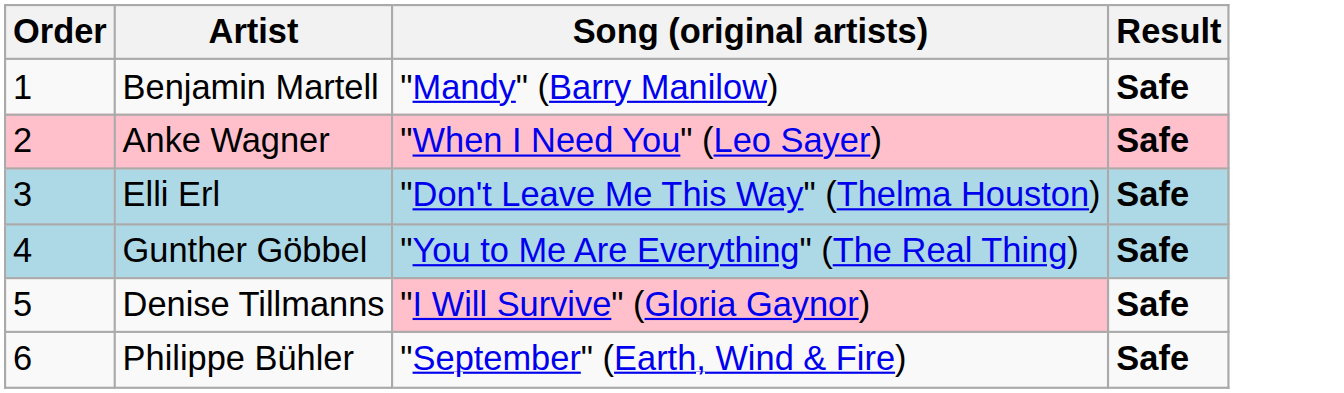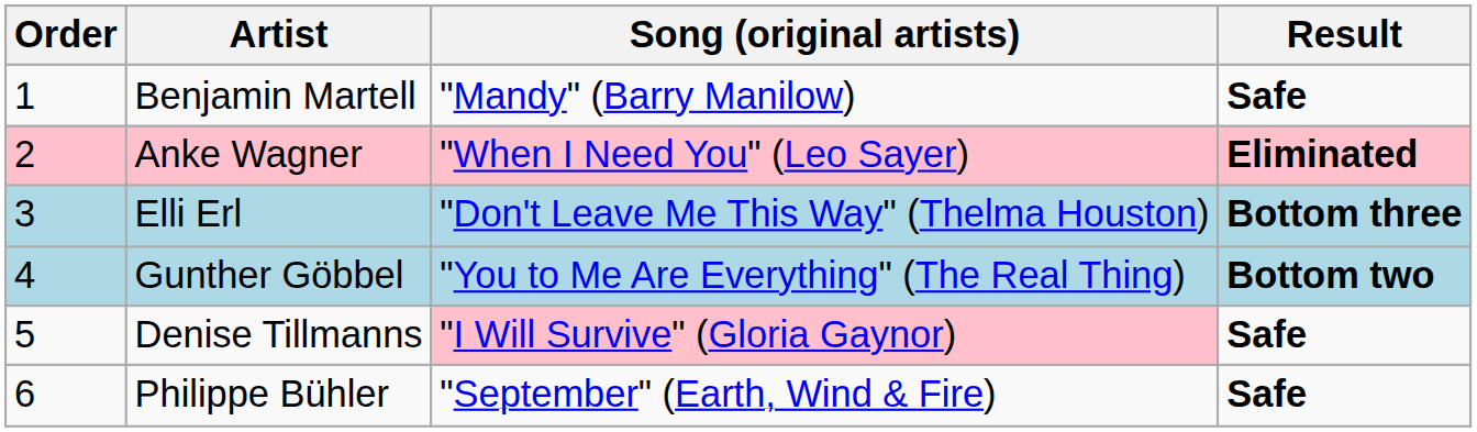 <table class=wikitable>
 <tr>
 <th>Order</th>
 <th>Artist</th>
 <th>Song (original artists)</th>
 <th>Result</th>
 </tr>
 <tr>
 <td>1</td>
 <td>Benjamin Martell</td>
 <td>"<a href='#'>Mandy</a>" (<a href='#'>Barry Manilow</a>)</td>
 <td><strong>Safe</strong></td>
 </tr>
 <tr style="background:pink;">
 <td>2</td>
 <td>Anke Wagner</td>
 <td>"<a href='#'>When I Need You</a>" (<a href='#'>Leo Sayer</a>)</td>
-<td><strong>Safe</strong></td>
+<td><strong>Eliminated</strong></td>
 </tr>
 <tr style="background:lightblue;">
 <td>3</td>
 <td>Elli Erl</td>
 <td>"<a href='#'>Don't Leave Me This Way</a>" (<a href='#'>Thelma Houston</a>)</td>
-<td><strong>Safe</strong></td>
+<td><strong>Bottom three</strong></td>
 </tr>
 <tr style="background:lightblue;">
 <td>4</td>
 <td>Gunther Göbbel</td>
 <td>"<a href='#'>You to Me Are Everything</a>" (<a href='#'>The Real Thing</a>)</td>
-<td><strong>Safe</strong></td>
+<td><strong>Bottom two</strong></td>
 </tr>
 <tr>
 <td>5</td>
 <td>Denise Tillmanns</td>
 <td style="background: pink;">"<a href='#'>I Will Survive</a>" (<a href='#'>Gloria Gaynor</a>)</td>
 <td><strong>Safe</strong></td>
 </tr>
 <tr>
 <td>6</td>
 <td>Philippe Bühler</td>
 <td>"<a href='#'>September</a>" (<a href='#'>Earth, Wind & Fire</a>)</td>
 <td><strong>Safe</strong></td>
 </tr>
 </table>
